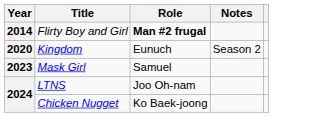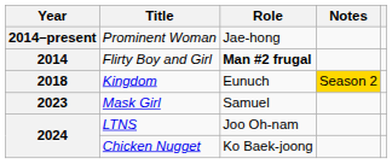 <table class="wikitable plainrowheaders">
 <tr>
 <th scope="col">Year</th>
 <th scope="col">Title</th>
 <th scope="col">Role</th>
 <th scope="col">Notes</th>
 <th scope="col" class="unsortable"></th>
 </tr>
 <tr>
+<th scope="row">2014–present</th>
+<td><em>Prominent Woman</em></td>
+<td>Jae-hong</td>
+<td></td>
+<td style="text-align:center"></td>
+</tr>
+<tr>
 <th scope="row">2014</th>
 <td><em>Flirty Boy and Girl</em></td>
 <td><strong>Man #2 frugal</strong></td>
 <td></td>
 <td style="text-align:center"></td>
 </tr>
 <tr>
-<th scope="row">2020</th>
+<th scope="row">2018</th>
 <td><em><a href='#'>Kingdom</a></em></td>
 <td>Eunuch</td>
-<td>Season 2</td>
+<td style="background: gold;">Season 2</td>
 <td style="text-align:center"></td>
 </tr>
 <tr>
 <th scope="row">2023</th>
 <td><em><a href='#'>Mask Girl</a></em></td>
 <td>Samuel</td>
 <td></td>
 <td style="text-align:center"></td>
 </tr>
 <tr>
 <th scope="row" rowspan="2">2024</th>
 <td><em><a href='#'>LTNS</a></em></td>
 <td>Joo Oh-nam</td>
 <td></td>
 <td style="text-align:center"></td>
 </tr>
 <tr>
 <td><em><a href='#'>Chicken Nugget</a></em></td>
 <td>Ko Baek-joong</td>
 <td></td>
 <td style="text-align:center"></td>
 </tr>
 </table>
